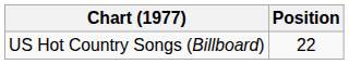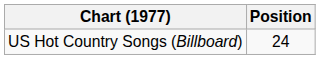 <table class="wikitable">
 <tr>
 <th>Chart (1977)</th>
 <th>Position</th>
 </tr>
 <tr>
 <td>US Hot Country Songs (<em>Billboard</em>)</td>
-<td align="center">22</td>
+<td align="center">24</td>
 </tr>
 </table>
